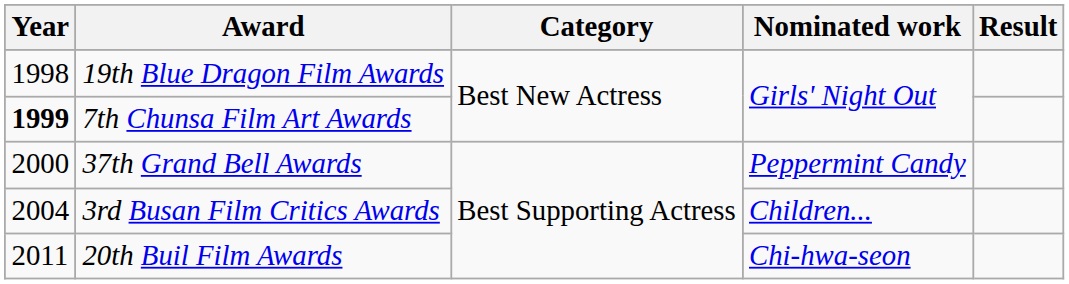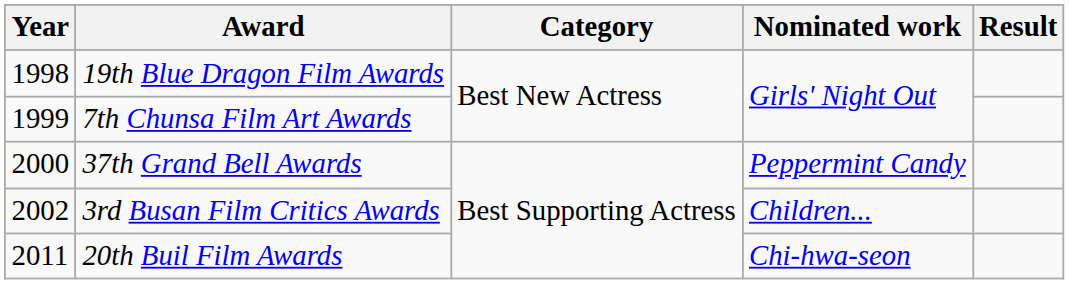 <table class="wikitable sortable">
 <tr>
 <th>Year</th>
 <th>Award</th>
 <th>Category</th>
 <th>Nominated work</th>
 <th>Result</th>
 </tr>
 <tr>
 <td>1998</td>
 <td><em>19th <a href='#'>Blue Dragon Film Awards</a></em></td>
 <td rowspan="2">Best New Actress</td>
 <td rowspan="2"><a href='#'><em>Girls' Night Out</em></a></td>
 <td></td>
 </tr>
 <tr>
-<td><strong>1999</strong></td>
+<td>1999</td>
 <td><em>7th <a href='#'>Chunsa Film Art Awards</a></em></td>
 <td></td>
 </tr>
 <tr>
 <td>2000</td>
 <td><em>37th <a href='#'>Grand Bell Awards</a></em></td>
 <td rowspan="3">Best Supporting Actress</td>
 <td><em><a href='#'>Peppermint Candy</a></em></td>
 <td></td>
 </tr>
 <tr>
-<td>2004</td>
+<td>2002</td>
 <td><em>3rd <a href='#'>Busan Film Critics Awards</a></em></td>
 <td><a href='#'><em>Children...</em></a></td>
 <td></td>
 </tr>
 <tr>
 <td>2011</td>
 <td><em>20th <a href='#'>Buil Film Awards</a></em></td>
 <td><em><a href='#'>Chi-hwa-seon</a></em></td>
 <td></td>
 </tr>
 </table>
